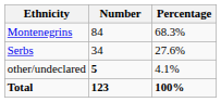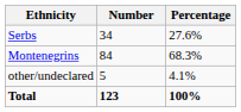 <table class="wikitable">
 <tr>
 <th width="100px">Ethnicity</th>
 <th width="80px">Number</th>
 <th width="80px">Percentage</th>
 </tr>
 <tr>
+<td><a href='#'>Serbs</a></td>
+<td>34</td>
+<td>27.6%</td>
+</tr>
+<tr>
 <td><a href='#'>Montenegrins</a></td>
 <td>84</td>
 <td>68.3%</td>
 </tr>
 <tr>
-<td><a href='#'>Serbs</a></td>
-<td>34</td>
-<td>27.6%</td>
-</tr>
-<tr>
 <td>other/undeclared</td>
-<td><strong>5</strong></td>
+<td>5</td>
 <td>4.1%</td>
 </tr>
 <tr>
 <td><strong>Total</strong></td>
 <td><strong>123</strong></td>
 <td><strong>100%</strong></td>
 </tr>
 </table>
